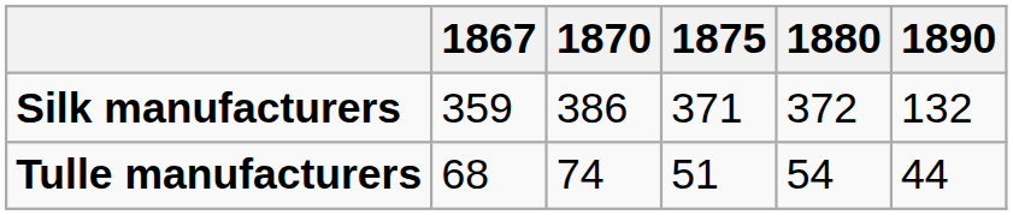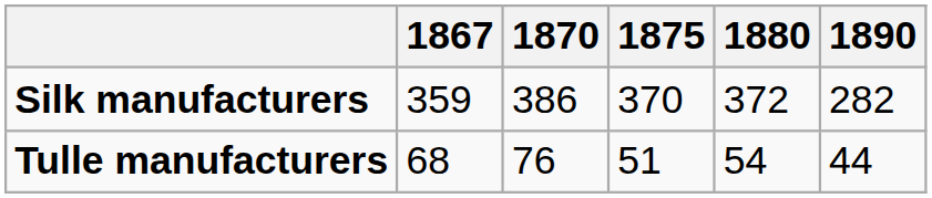 <table class="wikitable">
 <tr>
 <th></th>
 <th>1867</th>
 <th>1870</th>
 <th>1875</th>
 <th>1880</th>
 <th>1890</th>
 </tr>
 <tr>
 <td><strong>Silk manufacturers</strong></td>
 <td>359</td>
 <td>386</td>
-<td>371</td>
+<td>370</td>
 <td>372</td>
-<td>132</td>
+<td>282</td>
 </tr>
 <tr>
 <td><strong>Tulle manufacturers</strong></td>
 <td>68</td>
-<td>74</td>
+<td>76</td>
 <td>51</td>
 <td>54</td>
 <td>44</td>
 </tr>
 </table>
